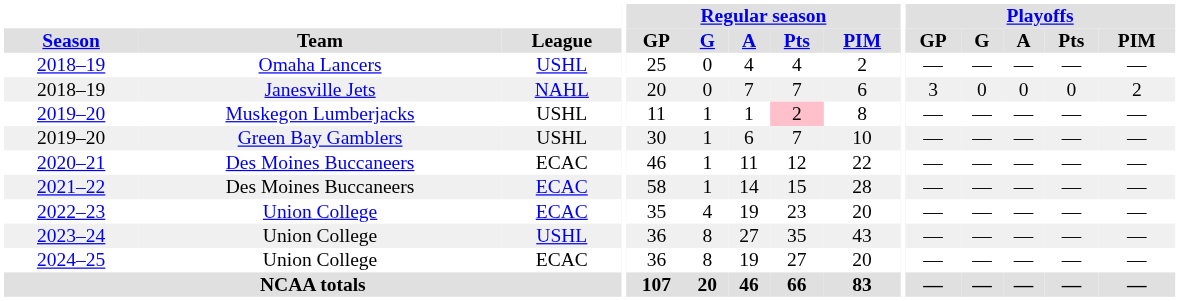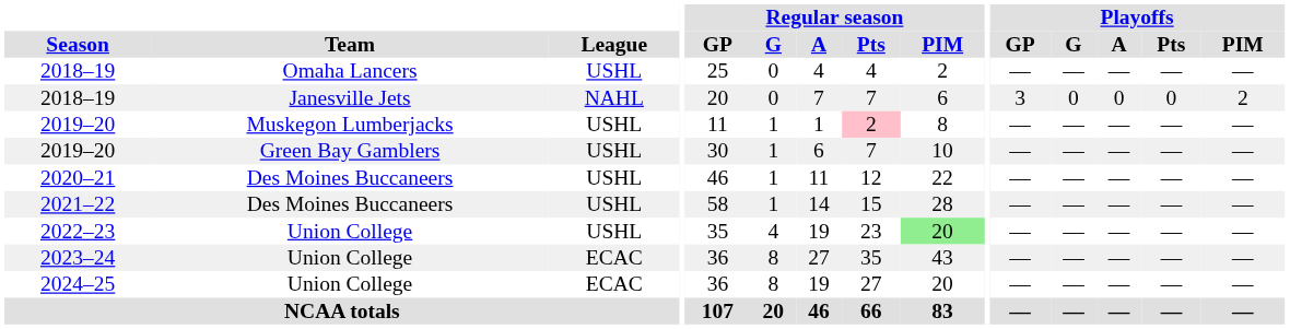 <table border="0" cellpadding="1" cellspacing="0" style="text-align:center; width:60em">
 <tr bgcolor="#e0e0e0">
 <th colspan="3" bgcolor="#ffffff"></th>
 <th rowspan="100" bgcolor="#ffffff"></th>
 <th colspan="5"><a href='#'>Regular season</a></th>
 <th rowspan="100" bgcolor="#ffffff"></th>
 <th colspan="5"><a href='#'>Playoffs</a></th>
 </tr>
 <tr bgcolor="#e0e0e0">
 <th><a href='#'>Season</a></th>
 <th>Team</th>
 <th>League</th>
 <th>GP</th>
 <th><a href='#'>G</a></th>
 <th><a href='#'>A</a></th>
 <th><a href='#'>Pts</a></th>
 <th><a href='#'>PIM</a></th>
 <th>GP</th>
 <th>G</th>
 <th>A</th>
 <th>Pts</th>
 <th>PIM</th>
 </tr>
 <tr>
 <td><a href='#'>2018–19</a></td>
 <td><a href='#'>Omaha Lancers</a></td>
 <td><a href='#'>USHL</a></td>
 <td>25</td>
 <td>0</td>
 <td>4</td>
 <td>4</td>
 <td>2</td>
 <td>—</td>
 <td>—</td>
 <td>—</td>
 <td>—</td>
 <td>—</td>
 </tr>
 <tr bgcolor="#f0f0f0">
 <td>2018–19</td>
 <td><a href='#'>Janesville Jets</a></td>
 <td><a href='#'>NAHL</a></td>
 <td>20</td>
 <td>0</td>
 <td>7</td>
 <td>7</td>
 <td>6</td>
 <td>3</td>
 <td>0</td>
 <td>0</td>
 <td>0</td>
 <td>2</td>
 </tr>
 <tr>
 <td><a href='#'>2019–20</a></td>
 <td><a href='#'>Muskegon Lumberjacks</a></td>
 <td>USHL</td>
 <td>11</td>
 <td>1</td>
 <td>1</td>
 <td style="background: pink;">2</td>
 <td>8</td>
 <td>—</td>
 <td>—</td>
 <td>—</td>
 <td>—</td>
 <td>—</td>
 </tr>
 <tr bgcolor="#f0f0f0">
 <td>2019–20</td>
 <td><a href='#'>Green Bay Gamblers</a></td>
 <td>USHL</td>
 <td>30</td>
 <td>1</td>
 <td>6</td>
 <td>7</td>
 <td>10</td>
 <td>—</td>
 <td>—</td>
 <td>—</td>
 <td>—</td>
 <td>—</td>
 </tr>
 <tr>
 <td><a href='#'>2020–21</a></td>
 <td><a href='#'>Des Moines Buccaneers</a></td>
-<td>ECAC</td>
+<td>USHL</td>
 <td>46</td>
 <td>1</td>
 <td>11</td>
 <td>12</td>
 <td>22</td>
 <td>—</td>
 <td>—</td>
 <td>—</td>
 <td>—</td>
 <td>—</td>
 </tr>
 <tr>
 </tr>
 <tr bgcolor="#f0f0f0">
 <td><a href='#'>2021–22</a></td>
 <td>Des Moines Buccaneers</td>
-<td><a href='#'>ECAC</a></td>
+<td>USHL</td>
 <td>58</td>
 <td>1</td>
 <td>14</td>
 <td>15</td>
 <td>28</td>
 <td>—</td>
 <td>—</td>
 <td>—</td>
 <td>—</td>
 <td>—</td>
 </tr>
 <tr>
 <td><a href='#'>2022–23</a></td>
 <td><a href='#'>Union College</a></td>
-<td><a href='#'>ECAC</a></td>
+<td>USHL</td>
 <td>35</td>
 <td>4</td>
 <td>19</td>
 <td>23</td>
-<td>20</td>
+<td style="background: lightgreen;">20</td>
 <td>—</td>
 <td>—</td>
 <td>—</td>
 <td>—</td>
 <td>—</td>
 </tr>
 <tr bgcolor="#f0f0f0">
 <td><a href='#'>2023–24</a></td>
 <td>Union College</td>
-<td><a href='#'>USHL</a></td>
+<td>ECAC</td>
 <td>36</td>
 <td>8</td>
 <td>27</td>
 <td>35</td>
 <td>43</td>
 <td>—</td>
 <td>—</td>
 <td>—</td>
 <td>—</td>
 <td>—</td>
 </tr>
 <tr>
 <td><a href='#'>2024–25</a></td>
 <td>Union College</td>
 <td>ECAC</td>
 <td>36</td>
 <td>8</td>
 <td>19</td>
 <td>27</td>
 <td>20</td>
 <td>—</td>
 <td>—</td>
 <td>—</td>
 <td>—</td>
 <td>—</td>
 </tr>
 <tr bgcolor="#e0e0e0">
 <th colspan="3">NCAA totals</th>
 <th>107</th>
 <th>20</th>
 <th>46</th>
 <th>66</th>
 <th>83</th>
 <th>—</th>
 <th>—</th>
 <th>—</th>
 <th>—</th>
 <th>—</th>
 </tr>
 </table>
